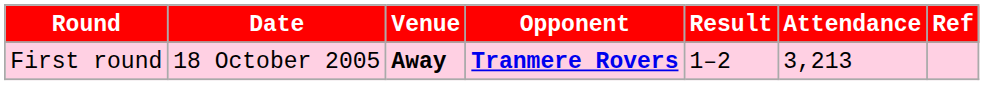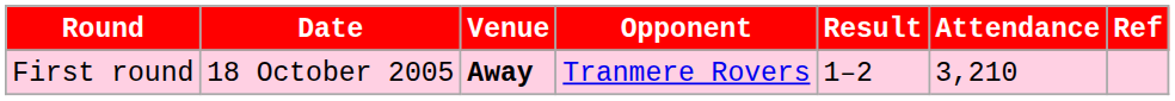 <table class="wikitable">
 <tr style="color:white;">
 <th style="background:#FF0000;">Round</th>
 <th style="background:#FF0000;">Date</th>
 <th style="background:#FF0000;">Venue</th>
 <th style="background:#FF0000;">Opponent</th>
 <th style="background:#FF0000;">Result</th>
 <th style="background:#FF0000;">Attendance</th>
 <th style="background:#FF0000;">Ref</th>
 </tr>
 <tr style="background-color: #ffd0e3;">
 <td>First round</td>
 <td>18 October 2005</td>
 <td><strong>Away</strong></td>
-<td><strong><a href='#'>Tranmere Rovers</a></strong></td>
+<td><a href='#'>Tranmere Rovers</a></td>
 <td>1–2</td>
-<td>3,213</td>
+<td>3,210</td>
 <td></td>
 </tr>
 </table>
